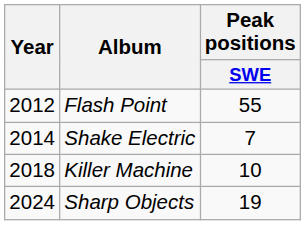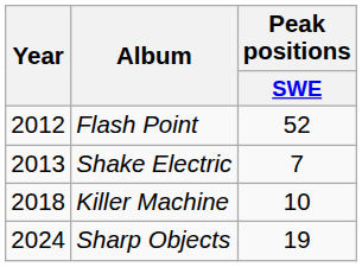 <table class="wikitable">
 <tr>
 <th scope="col" rowspan="2">Year</th>
 <th scope="col" rowspan="2">Album</th>
 <th scope="col" colspan="1">Peak positions</th>
 </tr>
 <tr>
 <th scope="col" style="width:3em;font-size:90%;"><a href='#'>SWE</a><br></th>
 </tr>
 <tr>
 <td style="text-align:center;">2012</td>
 <td><em>Flash Point</em></td>
-<td style="text-align:center;">55</td>
+<td style="text-align:center;">52</td>
 </tr>
 <tr>
-<td style="text-align:center;">2014</td>
+<td style="text-align:center;">2013</td>
 <td><em>Shake Electric</em></td>
 <td style="text-align:center;">7</td>
 </tr>
 <tr>
 <td style="text-align:center;">2018</td>
 <td><em>Killer Machine</em></td>
 <td style="text-align:center;">10<br></td>
 </tr>
 <tr>
 <td style="text-align:center;">2024</td>
 <td><em>Sharp Objects</em></td>
 <td style="text-align:center;">19<br></td>
 </tr>
 </table>
